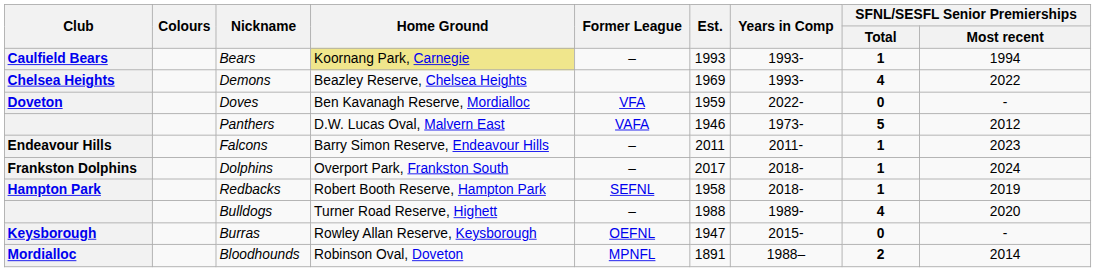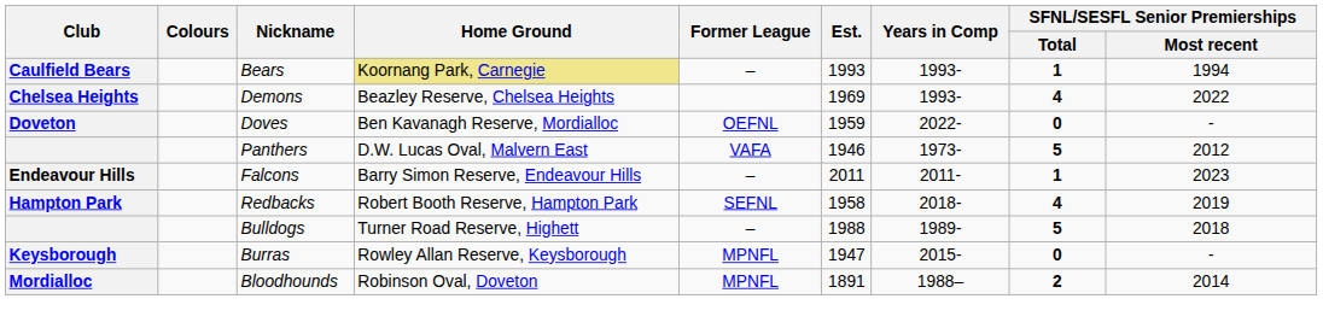 <table class="wikitable sortable" style="width:100%">
 <tr>
 <th rowspan="2">Club</th>
 <th rowspan="2">Colours</th>
 <th rowspan="2">Nickname</th>
 <th rowspan="2">Home Ground</th>
 <th rowspan="2">Former League</th>
 <th rowspan="2">Est.</th>
 <th rowspan="2">Years in Comp</th>
 <th colspan="2">SFNL/SESFL Senior Premierships</th>
 </tr>
 <tr>
 <th>Total</th>
 <th>Most recent</th>
 </tr>
 <tr>
 <th style="text-align:left"><a href='#'>Caulfield Bears</a></th>
 <td></td>
 <td><em>Bears</em></td>
 <td style="background: khaki;">Koornang Park, <a href='#'>Carnegie</a></td>
 <td align="center">–</td>
 <td align="center">1993</td>
 <td align="center">1993-</td>
 <td align="center"><strong>1</strong></td>
 <td align="center">1994</td>
 </tr>
 <tr>
 <th style="text-align:left"><a href='#'>Chelsea Heights</a></th>
 <td></td>
 <td><em>Demons</em></td>
 <td>Beazley Reserve, <a href='#'>Chelsea Heights</a></td>
 <td align="center"></td>
 <td align="center">1969</td>
 <td align="center">1993-</td>
 <td align="center"><strong>4</strong></td>
 <td align="center">2022</td>
 </tr>
 <tr>
 <th style="text-align:left"><a href='#'>Doveton</a></th>
 <td></td>
 <td><em>Doves</em></td>
 <td>Ben Kavanagh Reserve, <a href='#'>Mordialloc</a></td>
-<td align="center"><a href='#'>VFA</a></td>
+<td align="center"><a href='#'>OEFNL</a></td>
 <td align="center">1959</td>
 <td align="center">2022-</td>
 <td align="center"><strong>0</strong></td>
 <td align="center">-</td>
 </tr>
 <tr>
 <th style="text-align:left"></th>
 <td></td>
 <td><em>Panthers</em></td>
 <td>D.W. Lucas Oval, <a href='#'>Malvern East</a></td>
 <td align="center"><a href='#'>VAFA</a></td>
 <td align="center">1946</td>
 <td align="center">1973-</td>
 <td align="center"><strong>5</strong></td>
 <td align="center">2012</td>
 </tr>
 <tr>
 <th style="text-align:left">Endeavour Hills</th>
 <td></td>
 <td><em>Falcons</em></td>
 <td>Barry Simon Reserve, <a href='#'>Endeavour Hills</a></td>
 <td align="center">–</td>
 <td align="center">2011</td>
 <td align="center">2011-</td>
 <td align="center"><strong>1</strong></td>
 <td align="center">2023</td>
 </tr>
 <tr>
-<th style="text-align:left">Frankston Dolphins</th>
-<td></td>
-<td><em>Dolphins</em></td>
-<td>Overport Park, <a href='#'>Frankston South</a></td>
-<td align="center">–</td>
-<td align="center">2017</td>
-<td align="center">2018-</td>
-<td align="center"><strong>1</strong></td>
-<td align="center">2024</td>
-</tr>
-<tr>
 <th style="text-align:left"><a href='#'>Hampton Park</a></th>
 <td></td>
 <td><em>Redbacks</em></td>
 <td>Robert Booth Reserve, <a href='#'>Hampton Park</a></td>
 <td align="center"><a href='#'>SEFNL</a></td>
 <td align="center">1958</td>
 <td align="center">2018-</td>
-<td align="center"><strong>1</strong></td>
+<td align="center"><strong>4</strong></td>
 <td align="center">2019</td>
 </tr>
 <tr>
 <th style="text-align:left"></th>
 <td></td>
 <td><em>Bulldogs</em></td>
 <td>Turner Road Reserve, <a href='#'>Highett</a></td>
 <td align="center">–</td>
 <td align="center">1988</td>
 <td align="center">1989-</td>
-<td align="center"><strong>4</strong></td>
-<td align="center">2020</td>
+<td align="center"><strong>5</strong></td>
+<td align="center">2018</td>
 </tr>
 <tr>
 <th style="text-align:left"><a href='#'>Keysborough</a></th>
 <td></td>
 <td><em>Burras</em></td>
 <td>Rowley Allan Reserve, <a href='#'>Keysborough</a></td>
-<td align="center"><a href='#'>OEFNL</a></td>
+<td align="center"><a href='#'>MPNFL</a></td>
 <td align="center">1947</td>
 <td align="center">2015-</td>
 <td align="center"><strong>0</strong></td>
 <td align="center">-</td>
 </tr>
 <tr>
 <th style="text-align:left"><a href='#'>Mordialloc</a></th>
 <td></td>
 <td><em>Bloodhounds</em></td>
 <td>Robinson Oval, <a href='#'>Doveton</a></td>
 <td align="center"><a href='#'>MPNFL</a></td>
 <td align="center">1891</td>
 <td align="center">1988–</td>
 <td align="center"><strong>2</strong></td>
 <td align="center">2014</td>
 </tr>
 </table>
